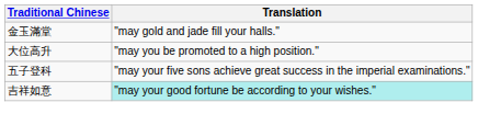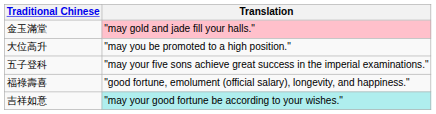 <table class="wikitable">
 <tr>
 <th><a href='#'>Traditional Chinese</a></th>
 <th>Translation</th>
 </tr>
 <tr>
 <td>金玉滿堂</td>
-<td>"may gold and jade fill your halls."</td>
+<td style="background: pink;">"may gold and jade fill your halls."</td>
 </tr>
 <tr>
 <td>大位高升</td>
 <td>"may you be promoted to a high position."</td>
 </tr>
 <tr>
 <td>五子登科</td>
 <td>"may your five sons achieve great success in the imperial examinations."</td>
 </tr>
 <tr>
+<td>福祿壽喜</td>
+<td>"good fortune, emolument (official salary), longevity, and happiness."</td>
+</tr>
+<tr>
 <td>吉祥如意</td>
 <td style="background: paleturquoise;">"may your good fortune be according to your wishes."</td>
 </tr>
 </table>
